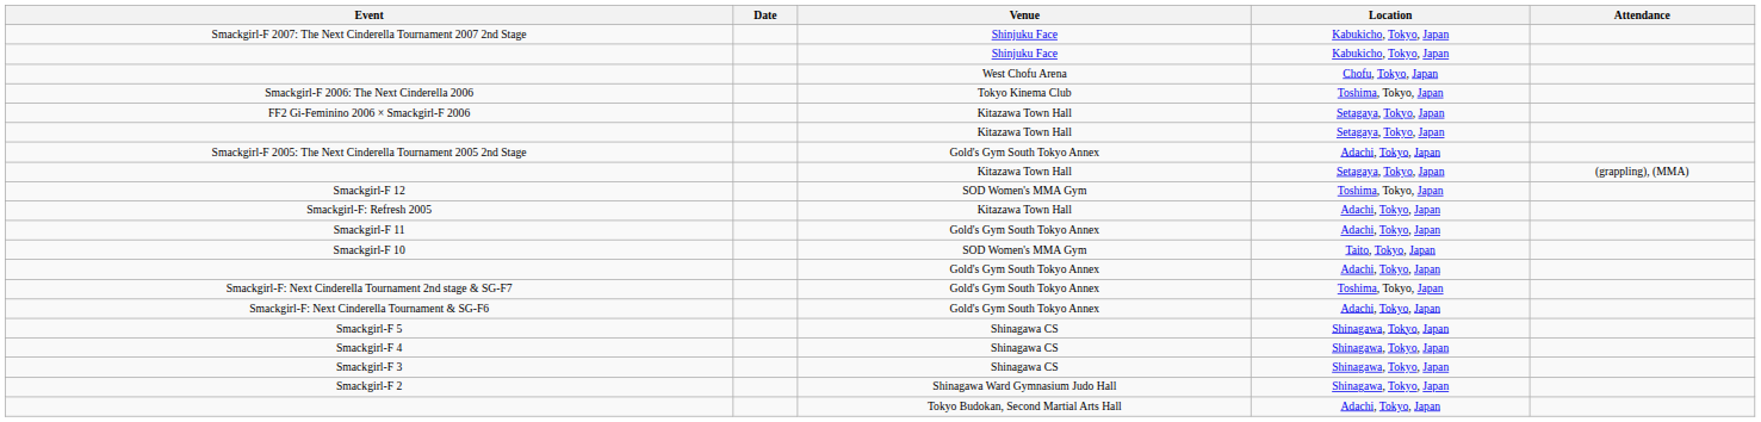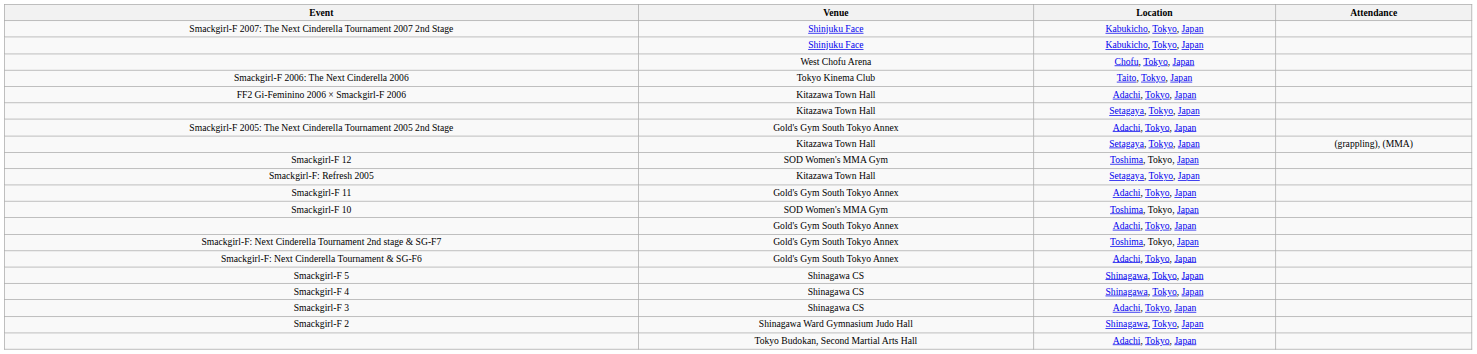 <table class="wikitable sortable" border="1" style="font-size:small; text-align:center; width:100%">
 <tr>
 <th>Event</th>
-<th>Date</th>
 <th>Venue</th>
 <th>Location</th>
 <th>Attendance</th>
 </tr>
 <tr>
 <td>Smackgirl-F 2007: The Next Cinderella Tournament 2007 2nd Stage</td>
+<td><a href='#'>Shinjuku Face</a></td>
+<td><a href='#'>Kabukicho</a>, <a href='#'>Tokyo</a>, <a href='#'>Japan</a></td>
+<td></td>
+</tr>
+<tr>
 <td></td>
 <td><a href='#'>Shinjuku Face</a></td>
 <td><a href='#'>Kabukicho</a>, <a href='#'>Tokyo</a>, <a href='#'>Japan</a></td>
 <td></td>
 </tr>
 <tr>
 <td></td>
-<td></td>
-<td><a href='#'>Shinjuku Face</a></td>
-<td><a href='#'>Kabukicho</a>, <a href='#'>Tokyo</a>, <a href='#'>Japan</a></td>
-<td></td>
-</tr>
-<tr>
-<td></td>
-<td></td>
 <td>West Chofu Arena</td>
 <td><a href='#'>Chofu</a>, <a href='#'>Tokyo</a>, <a href='#'>Japan</a></td>
 <td></td>
 </tr>
 <tr>
 <td>Smackgirl-F 2006: The Next Cinderella 2006</td>
-<td></td>
 <td>Tokyo Kinema Club</td>
-<td><a href='#'>Toshima</a>, Tokyo, <a href='#'>Japan</a></td>
+<td><a href='#'>Taito</a>, <a href='#'>Tokyo</a>, <a href='#'>Japan</a></td>
 <td></td>
 </tr>
 <tr>
 <td>FF2 Gi-Feminino 2006 × Smackgirl-F 2006</td>
-<td></td>
 <td>Kitazawa Town Hall</td>
-<td><a href='#'>Setagaya</a>, <a href='#'>Tokyo</a>, <a href='#'>Japan</a></td>
+<td><a href='#'>Adachi</a>, <a href='#'>Tokyo</a>, <a href='#'>Japan</a></td>
 <td></td>
 </tr>
 <tr>
-<td></td>
 <td></td>
 <td>Kitazawa Town Hall</td>
 <td><a href='#'>Setagaya</a>, <a href='#'>Tokyo</a>, <a href='#'>Japan</a></td>
 <td></td>
 </tr>
 <tr>
 <td>Smackgirl-F 2005: The Next Cinderella Tournament 2005 2nd Stage</td>
-<td></td>
 <td>Gold's Gym South Tokyo Annex</td>
 <td><a href='#'>Adachi</a>, <a href='#'>Tokyo</a>, <a href='#'>Japan</a></td>
 <td></td>
 </tr>
 <tr>
-<td></td>
 <td></td>
 <td>Kitazawa Town Hall</td>
 <td><a href='#'>Setagaya</a>, <a href='#'>Tokyo</a>, <a href='#'>Japan</a></td>
 <td> (grappling),  (MMA)</td>
 </tr>
 <tr>
 <td>Smackgirl-F 12</td>
-<td></td>
 <td>SOD Women's MMA Gym</td>
 <td><a href='#'>Toshima</a>, Tokyo, <a href='#'>Japan</a></td>
 <td></td>
 </tr>
 <tr>
 <td>Smackgirl-F: Refresh 2005</td>
-<td></td>
 <td>Kitazawa Town Hall</td>
-<td><a href='#'>Adachi</a>, <a href='#'>Tokyo</a>, <a href='#'>Japan</a></td>
+<td><a href='#'>Setagaya</a>, <a href='#'>Tokyo</a>, <a href='#'>Japan</a></td>
 <td></td>
 </tr>
 <tr>
 <td>Smackgirl-F 11</td>
-<td></td>
 <td>Gold's Gym South Tokyo Annex</td>
 <td><a href='#'>Adachi</a>, <a href='#'>Tokyo</a>, <a href='#'>Japan</a></td>
 <td></td>
 </tr>
 <tr>
 <td>Smackgirl-F 10</td>
-<td></td>
 <td>SOD Women's MMA Gym</td>
-<td><a href='#'>Taito</a>, <a href='#'>Tokyo</a>, <a href='#'>Japan</a></td>
+<td><a href='#'>Toshima</a>, Tokyo, <a href='#'>Japan</a></td>
 <td></td>
 </tr>
 <tr>
-<td></td>
 <td></td>
 <td>Gold's Gym South Tokyo Annex</td>
 <td><a href='#'>Adachi</a>, <a href='#'>Tokyo</a>, <a href='#'>Japan</a></td>
 <td></td>
 </tr>
 <tr>
 <td>Smackgirl-F: Next Cinderella Tournament 2nd stage & SG-F7</td>
-<td></td>
 <td>Gold's Gym South Tokyo Annex</td>
 <td><a href='#'>Toshima</a>, Tokyo, <a href='#'>Japan</a></td>
 <td></td>
 </tr>
 <tr>
 <td>Smackgirl-F: Next Cinderella Tournament & SG-F6</td>
-<td></td>
 <td>Gold's Gym South Tokyo Annex</td>
 <td><a href='#'>Adachi</a>, <a href='#'>Tokyo</a>, <a href='#'>Japan</a></td>
 <td></td>
 </tr>
 <tr>
 <td>Smackgirl-F 5</td>
-<td></td>
 <td>Shinagawa CS</td>
 <td><a href='#'>Shinagawa</a>, <a href='#'>Tokyo</a>, <a href='#'>Japan</a></td>
 <td></td>
 </tr>
 <tr>
 <td>Smackgirl-F 4</td>
-<td></td>
 <td>Shinagawa CS</td>
 <td><a href='#'>Shinagawa</a>, <a href='#'>Tokyo</a>, <a href='#'>Japan</a></td>
 <td></td>
 </tr>
 <tr>
 <td>Smackgirl-F 3</td>
-<td></td>
 <td>Shinagawa CS</td>
-<td><a href='#'>Shinagawa</a>, <a href='#'>Tokyo</a>, <a href='#'>Japan</a></td>
+<td><a href='#'>Adachi</a>, <a href='#'>Tokyo</a>, <a href='#'>Japan</a></td>
 <td></td>
 </tr>
 <tr>
 <td>Smackgirl-F 2</td>
-<td></td>
 <td>Shinagawa Ward Gymnasium Judo Hall</td>
 <td><a href='#'>Shinagawa</a>, <a href='#'>Tokyo</a>, <a href='#'>Japan</a></td>
 <td></td>
 </tr>
 <tr>
 <td></td>
-<td></td>
 <td>Tokyo Budokan, Second Martial Arts Hall</td>
 <td><a href='#'>Adachi</a>, <a href='#'>Tokyo</a>, <a href='#'>Japan</a></td>
 <td></td>
 </tr>
 </table>
